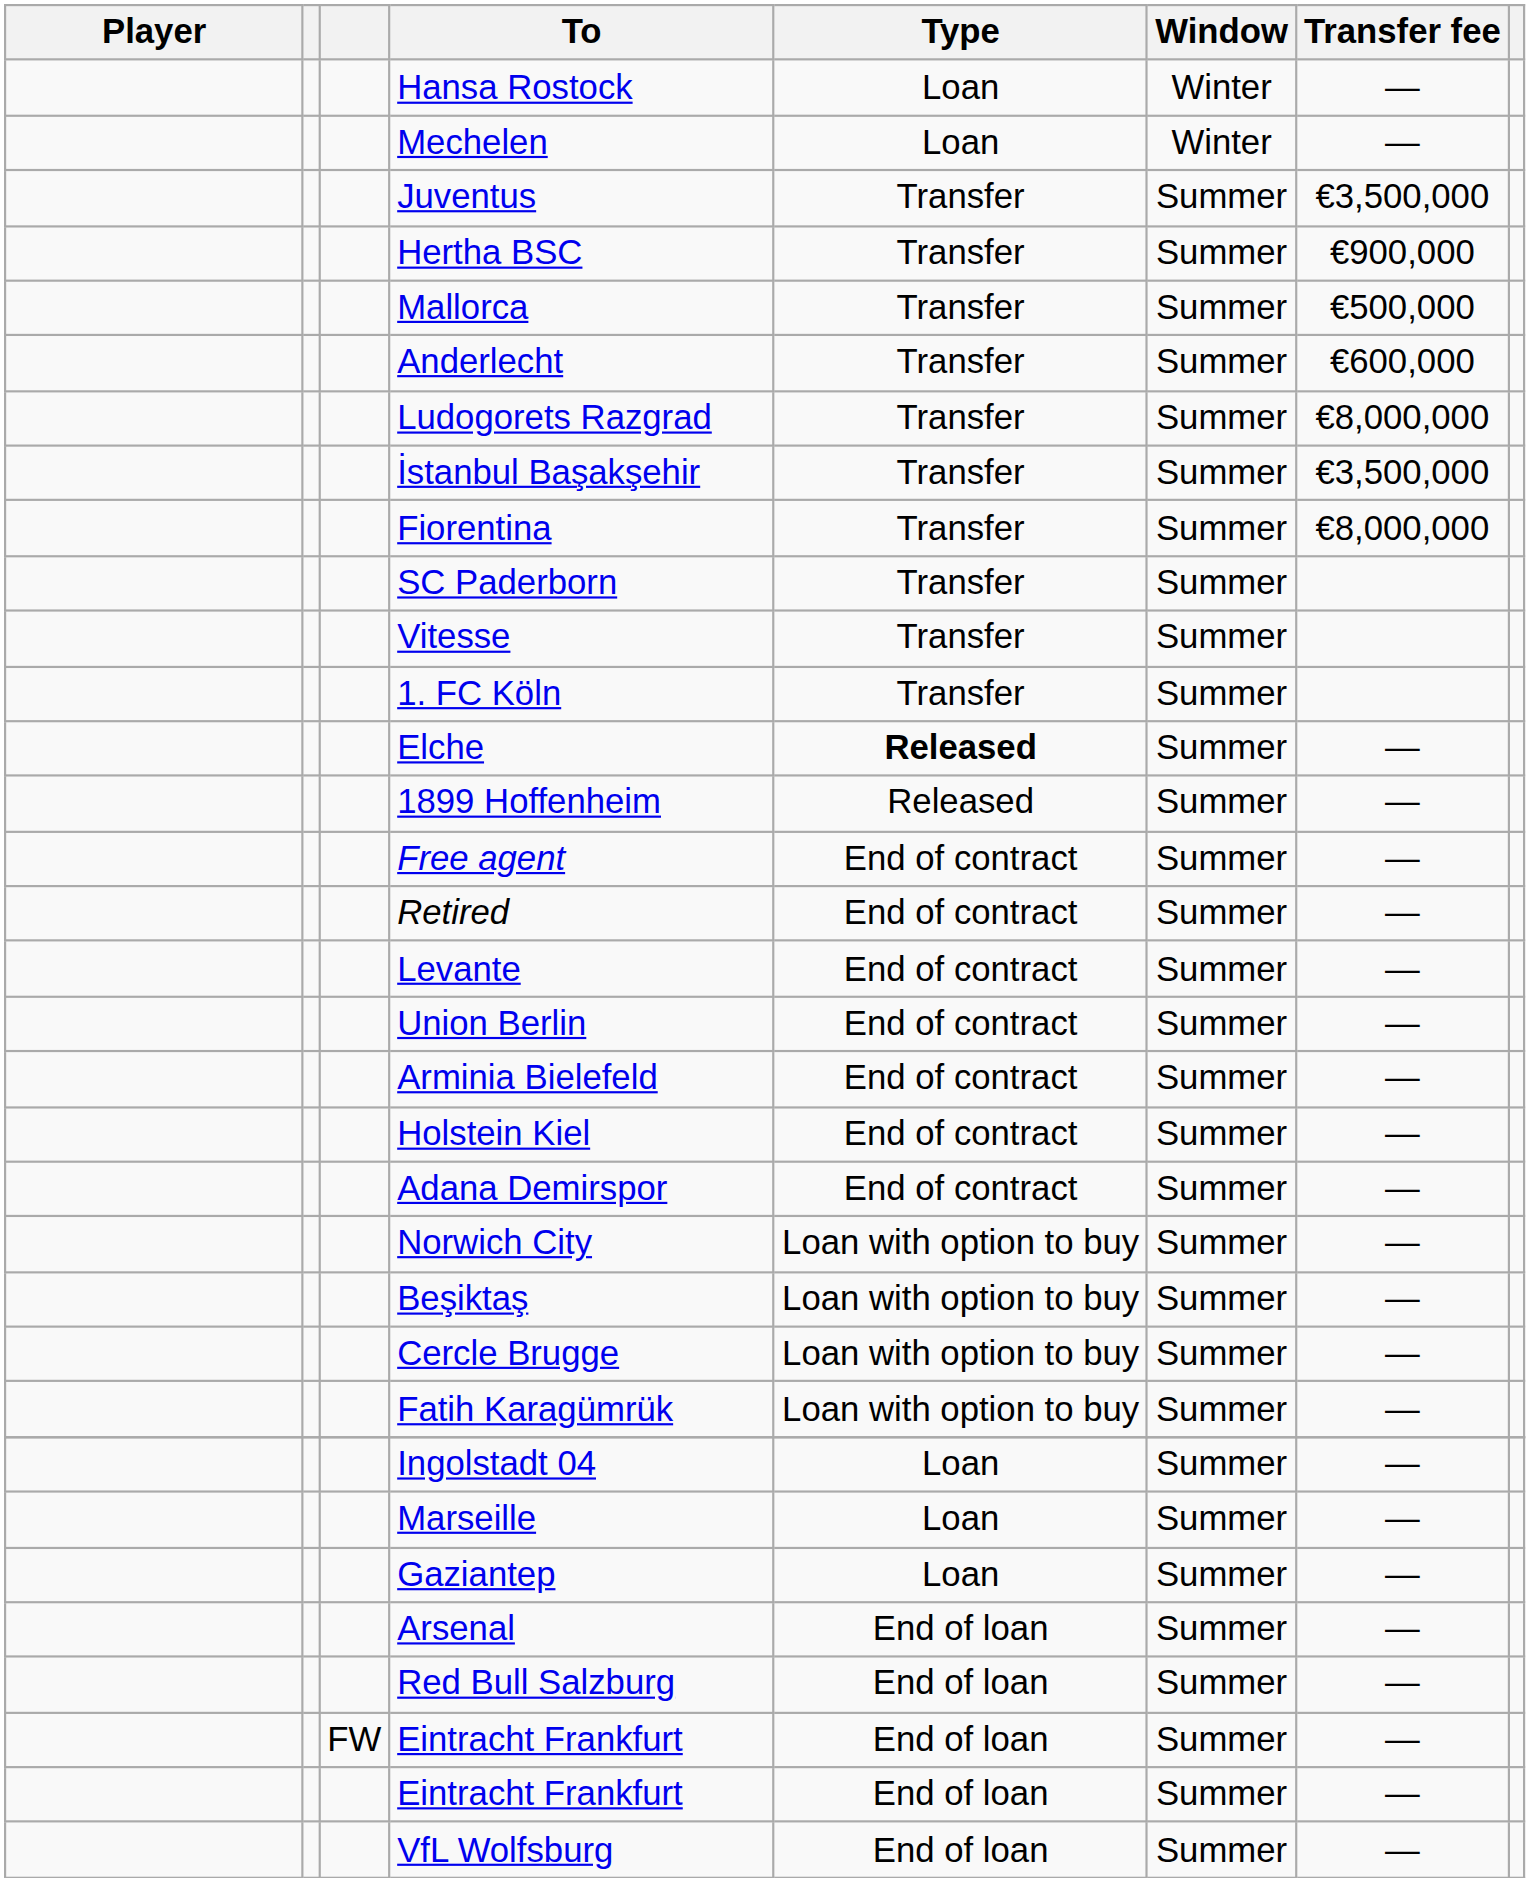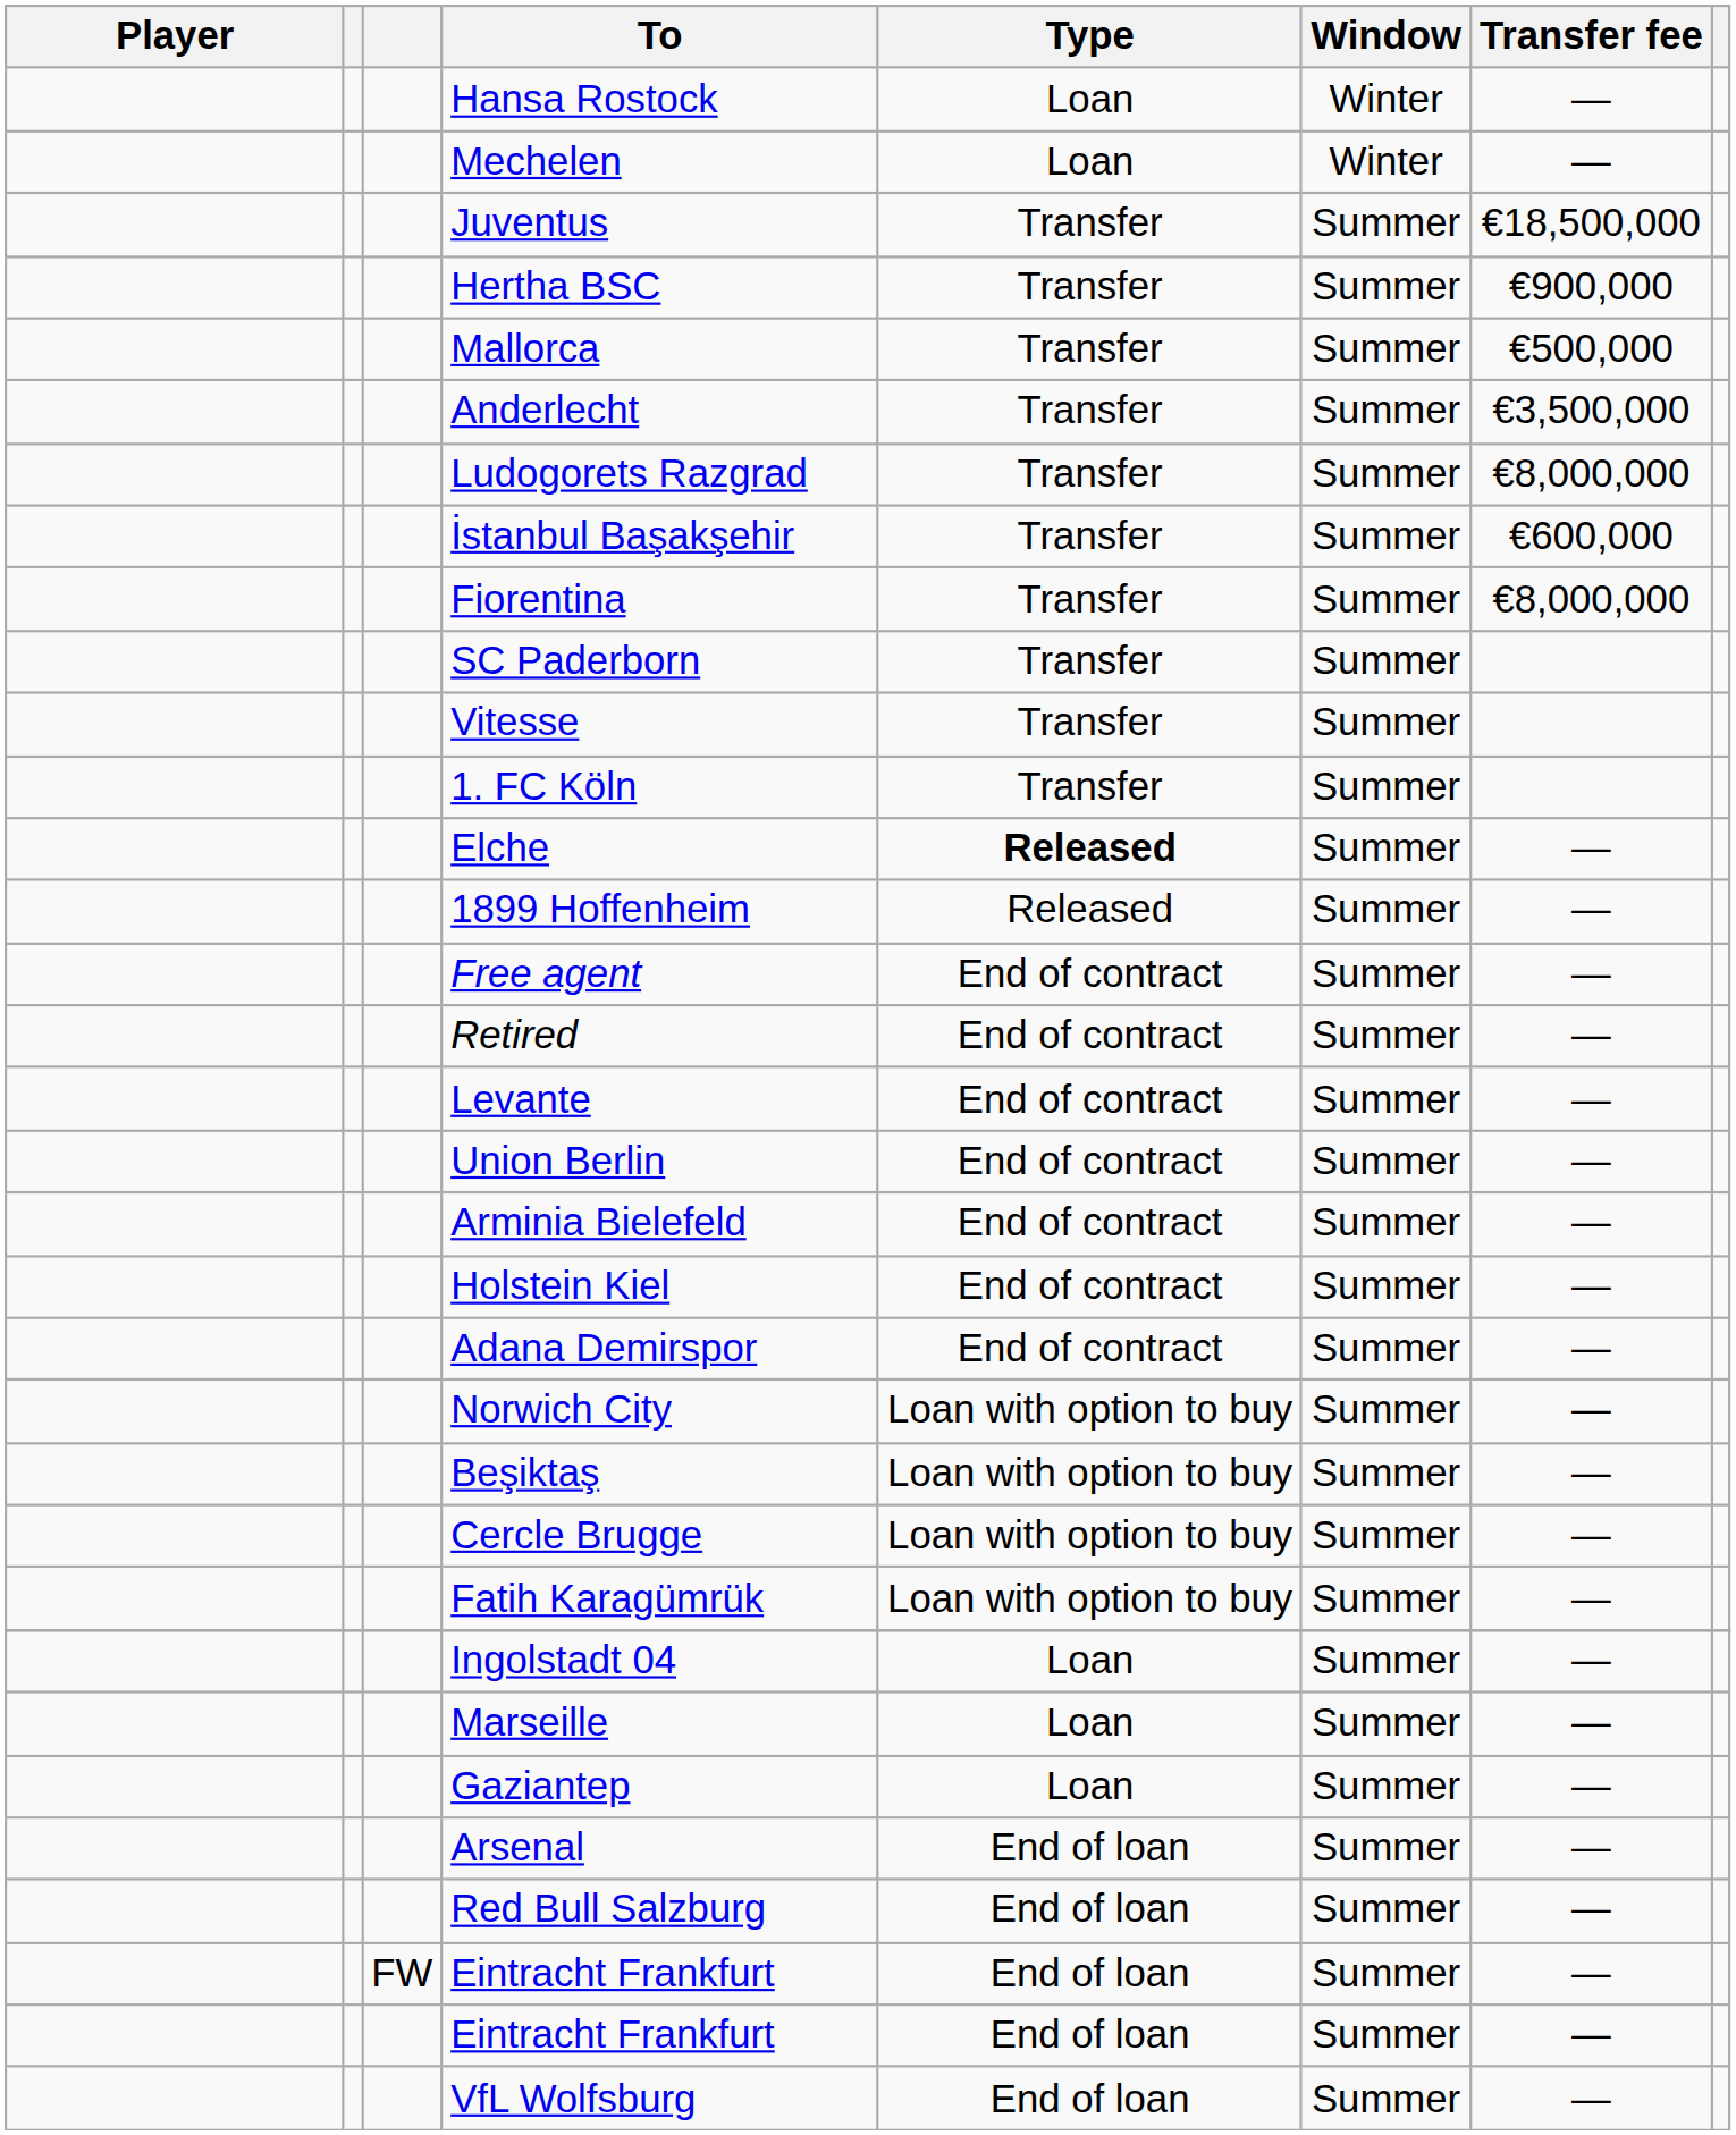 <table class="wikitable sortable nowrap" style="text-align:center;">
 <tr>
 <th width="130">Player</th>
 <th></th>
 <th></th>
 <th width=170>To</th>
 <th>Type</th>
 <th>Window</th>
 <th data-sort-type=currency>Transfer fee</th>
 <th class="unsortable"></th>
 </tr>
 <tr>
 <td align="left"></td>
 <td></td>
 <td></td>
 <td align="left"> <a href='#'>Hansa Rostock</a></td>
 <td>Loan</td>
 <td>Winter</td>
 <td>—</td>
 <td></td>
 </tr>
 <tr>
 <td align="left"></td>
 <td></td>
 <td></td>
 <td align="left"> <a href='#'>Mechelen</a></td>
 <td>Loan</td>
 <td>Winter</td>
 <td>—</td>
 <td></td>
 </tr>
 <tr>
 <td align="left"></td>
 <td></td>
 <td></td>
 <td align="left"> <a href='#'>Juventus</a></td>
 <td>Transfer</td>
 <td>Summer</td>
-<td>€3,500,000</td>
+<td>€18,500,000</td>
 <td></td>
 </tr>
 <tr>
 <td align="left"></td>
 <td></td>
 <td></td>
 <td align="left"> <a href='#'>Hertha BSC</a></td>
 <td>Transfer</td>
 <td>Summer</td>
 <td>€900,000</td>
 <td></td>
 </tr>
 <tr>
 <td align="left"></td>
 <td></td>
 <td></td>
 <td align="left"> <a href='#'>Mallorca</a></td>
 <td>Transfer</td>
 <td>Summer</td>
 <td>€500,000</td>
 <td></td>
 </tr>
 <tr>
 <td align="left"></td>
 <td></td>
 <td></td>
 <td align="left"> <a href='#'>Anderlecht</a></td>
 <td>Transfer</td>
 <td>Summer</td>
-<td>€600,000</td>
+<td>€3,500,000</td>
 <td></td>
 </tr>
 <tr>
 <td align="left"></td>
 <td></td>
 <td></td>
 <td align="left"> <a href='#'>Ludogorets Razgrad</a></td>
 <td>Transfer</td>
 <td>Summer</td>
 <td>€8,000,000</td>
 <td></td>
 </tr>
 <tr>
 <td align="left"></td>
 <td></td>
 <td></td>
 <td align="left"> <a href='#'>İstanbul Başakşehir</a></td>
 <td>Transfer</td>
 <td>Summer</td>
-<td>€3,500,000</td>
+<td>€600,000</td>
 <td></td>
 </tr>
 <tr>
 <td align="left"></td>
 <td></td>
 <td></td>
 <td align="left"> <a href='#'>Fiorentina</a></td>
 <td>Transfer</td>
 <td>Summer</td>
 <td>€8,000,000</td>
 <td></td>
 </tr>
 <tr>
 <td align="left"></td>
 <td></td>
 <td></td>
 <td align="left"> <a href='#'>SC Paderborn</a></td>
 <td>Transfer</td>
 <td>Summer</td>
 <td></td>
 <td></td>
 </tr>
 <tr>
 <td align="left"></td>
 <td></td>
 <td></td>
 <td align="left"> <a href='#'>Vitesse</a></td>
 <td>Transfer</td>
 <td>Summer</td>
 <td></td>
 <td></td>
 </tr>
 <tr>
 <td align="left"></td>
 <td></td>
 <td></td>
 <td align="left"> <a href='#'>1. FC Köln</a></td>
 <td>Transfer</td>
 <td>Summer</td>
 <td></td>
 <td></td>
 </tr>
 <tr>
 <td align="left"></td>
 <td></td>
 <td></td>
 <td align="left"> <a href='#'>Elche</a></td>
 <td><strong>Released</strong></td>
 <td>Summer</td>
 <td>—</td>
 <td></td>
 </tr>
 <tr>
 <td align="left"></td>
 <td></td>
 <td></td>
 <td align="left"> <a href='#'>1899 Hoffenheim</a></td>
 <td>Released</td>
 <td>Summer</td>
 <td>—</td>
 <td></td>
 </tr>
 <tr>
 <td align="left"></td>
 <td></td>
 <td></td>
 <td align="left"><em><a href='#'>Free agent</a></em></td>
 <td>End of contract</td>
 <td>Summer</td>
 <td>—</td>
 <td></td>
 </tr>
 <tr>
 <td align="left"></td>
 <td></td>
 <td></td>
 <td align="left"><em>Retired</em></td>
 <td>End of contract</td>
 <td>Summer</td>
 <td>—</td>
 <td></td>
 </tr>
 <tr>
 <td align="left"></td>
 <td></td>
 <td></td>
 <td align="left"> <a href='#'>Levante</a></td>
 <td>End of contract</td>
 <td>Summer</td>
 <td>—</td>
 <td></td>
 </tr>
 <tr>
 <td align="left"></td>
 <td></td>
 <td></td>
 <td align="left"> <a href='#'>Union Berlin</a></td>
 <td>End of contract</td>
 <td>Summer</td>
 <td>—</td>
 <td></td>
 </tr>
 <tr>
 <td align="left"></td>
 <td></td>
 <td></td>
 <td align="left"> <a href='#'>Arminia Bielefeld</a></td>
 <td>End of contract</td>
 <td>Summer</td>
 <td>—</td>
 <td></td>
 </tr>
 <tr>
 <td align="left"></td>
 <td></td>
 <td></td>
 <td align="left"> <a href='#'>Holstein Kiel</a></td>
 <td>End of contract</td>
 <td>Summer</td>
 <td>—</td>
 <td></td>
 </tr>
 <tr>
 <td align="left"></td>
 <td></td>
 <td></td>
 <td align="left"> <a href='#'>Adana Demirspor</a></td>
 <td>End of contract</td>
 <td>Summer</td>
 <td>—</td>
 <td></td>
 </tr>
 <tr>
 <td align="left"></td>
 <td></td>
 <td></td>
 <td align="left"> <a href='#'>Norwich City</a></td>
 <td>Loan with option to buy</td>
 <td>Summer</td>
 <td>—</td>
 <td></td>
 </tr>
 <tr>
 <td align="left"></td>
 <td></td>
 <td></td>
 <td align="left"> <a href='#'>Beşiktaş</a></td>
 <td>Loan with option to buy</td>
 <td>Summer</td>
 <td>—</td>
 <td></td>
 </tr>
 <tr>
 <td align="left"></td>
 <td></td>
 <td></td>
 <td align="left"> <a href='#'>Cercle Brugge</a></td>
 <td>Loan with option to buy</td>
 <td>Summer</td>
 <td>—</td>
 <td></td>
 </tr>
 <tr>
 <td align="left"></td>
 <td></td>
 <td></td>
 <td align="left"> <a href='#'>Fatih Karagümrük</a></td>
 <td>Loan with option to buy</td>
 <td>Summer</td>
 <td>—</td>
 <td></td>
 </tr>
 <tr>
 </tr>
 <tr>
 <td align="left"></td>
 <td></td>
 <td></td>
 <td align="left"> <a href='#'>Ingolstadt 04</a></td>
 <td>Loan</td>
 <td>Summer</td>
 <td>—</td>
 <td></td>
 </tr>
 <tr>
 <td align="left"></td>
 <td></td>
 <td></td>
 <td align="left"> <a href='#'>Marseille</a></td>
 <td>Loan</td>
 <td>Summer</td>
 <td>—</td>
 <td></td>
 </tr>
 <tr>
 <td align="left"></td>
 <td></td>
 <td></td>
 <td align="left"> <a href='#'>Gaziantep</a></td>
 <td>Loan</td>
 <td>Summer</td>
 <td>—</td>
 <td></td>
 </tr>
 <tr>
 <td align="left"></td>
 <td></td>
 <td></td>
 <td align="left"> <a href='#'>Arsenal</a></td>
 <td>End of loan</td>
 <td>Summer</td>
 <td>—</td>
 <td></td>
 </tr>
 <tr>
 <td align="left"></td>
 <td></td>
 <td></td>
 <td align="left"> <a href='#'>Red Bull Salzburg</a></td>
 <td>End of loan</td>
 <td>Summer</td>
 <td>—</td>
 <td></td>
 </tr>
 <tr>
 <td align="left"></td>
 <td></td>
 <td>FW</td>
 <td align="left"> <a href='#'>Eintracht Frankfurt</a></td>
 <td>End of loan</td>
 <td>Summer</td>
 <td>—</td>
 <td></td>
 </tr>
 <tr>
 <td align="left"></td>
 <td></td>
 <td></td>
 <td align="left"> <a href='#'>Eintracht Frankfurt</a></td>
 <td>End of loan</td>
 <td>Summer</td>
 <td>—</td>
 <td></td>
 </tr>
 <tr>
 <td align="left"></td>
 <td></td>
 <td></td>
 <td align="left"> <a href='#'>VfL Wolfsburg</a></td>
 <td>End of loan</td>
 <td>Summer</td>
 <td>—</td>
 <td></td>
 </tr>
 </table>
